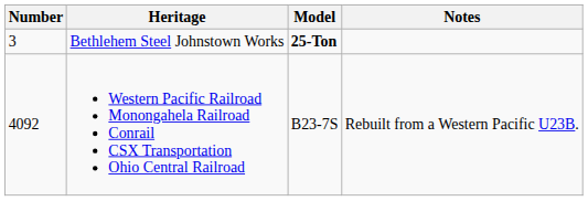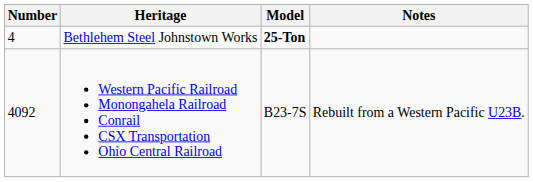 <table class="wikitable">
 <tr>
 <th>Number</th>
 <th>Heritage</th>
 <th>Model</th>
 <th>Notes</th>
 </tr>
 <tr>
-<td>3</td>
+<td>4</td>
 <td><a href='#'>Bethlehem Steel</a> Johnstown Works</td>
 <td><strong>25-Ton</strong></td>
 <td></td>
 </tr>
 <tr>
 <td>4092</td>
 <td><br><ul><li><a href='#'>Western Pacific Railroad</a></li><li><a href='#'>Monongahela Railroad</a></li><li><a href='#'>Conrail</a></li><li><a href='#'>CSX Transportation</a></li><li><a href='#'>Ohio Central Railroad</a></li></ul></td>
 <td>B23-7S</td>
 <td>Rebuilt from a Western Pacific <a href='#'>U23B</a>.</td>
 </tr>
 </table>
